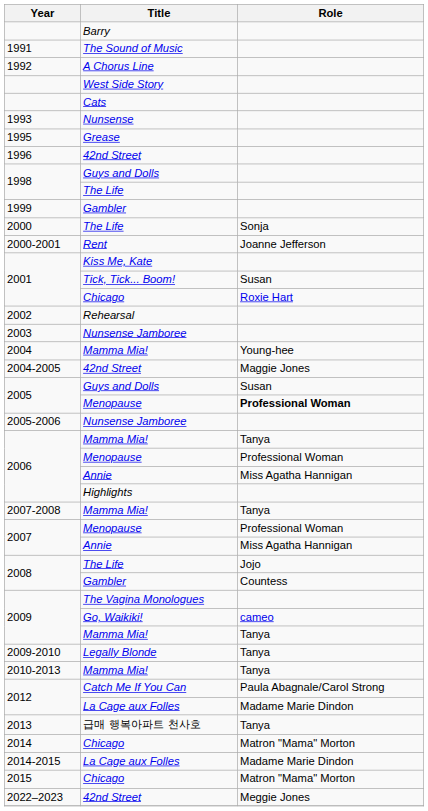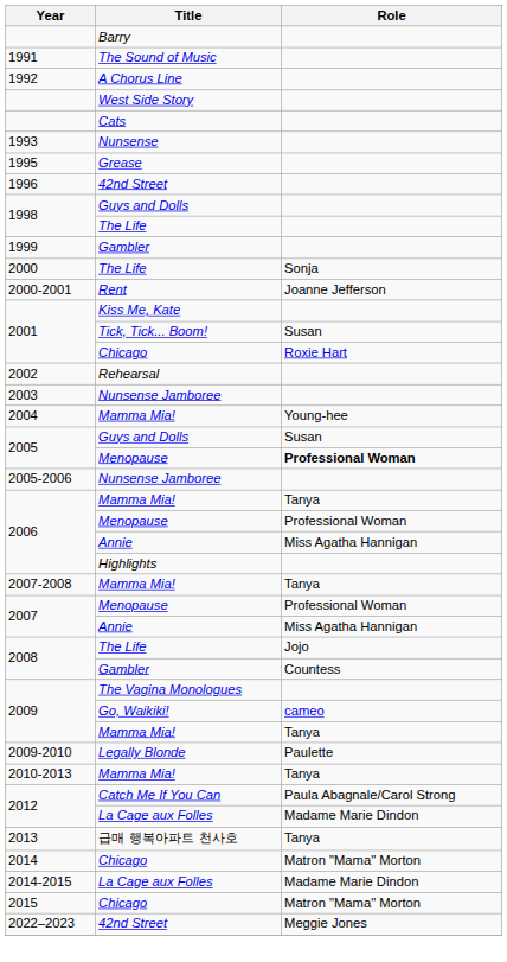 <table class="wikitable" style="width:600px">
 <tr>
 <th>Year</th>
 <th>Title</th>
 <th>Role</th>
 </tr>
 <tr>
 <td></td>
 <td><em>Barry</em></td>
 <td></td>
 </tr>
 <tr>
 <td>1991</td>
 <td><em><a href='#'>The Sound of Music</a></em></td>
 <td></td>
 </tr>
 <tr>
 <td>1992</td>
 <td><em><a href='#'>A Chorus Line</a></em></td>
 <td></td>
 </tr>
 <tr>
 <td></td>
 <td><em><a href='#'>West Side Story</a></em></td>
 <td></td>
 </tr>
 <tr>
 <td></td>
 <td><em><a href='#'>Cats</a></em></td>
 <td></td>
 </tr>
 <tr>
 <td>1993</td>
 <td><em><a href='#'>Nunsense</a></em></td>
 <td></td>
 </tr>
 <tr>
 <td>1995</td>
 <td><em><a href='#'>Grease</a></em></td>
 <td></td>
 </tr>
 <tr>
 <td>1996</td>
 <td><em><a href='#'>42nd Street</a></em></td>
 <td></td>
 </tr>
 <tr>
 <td rowspan=2>1998</td>
 <td><em><a href='#'>Guys and Dolls</a></em></td>
 <td></td>
 </tr>
 <tr>
 <td><em><a href='#'>The Life</a></em></td>
 <td></td>
 </tr>
 <tr>
 <td>1999</td>
 <td><em><a href='#'>Gambler</a></em></td>
 <td></td>
 </tr>
 <tr>
 <td>2000</td>
 <td><em><a href='#'>The Life</a></em></td>
 <td>Sonja</td>
 </tr>
 <tr>
 <td>2000-2001</td>
 <td><em><a href='#'>Rent</a></em></td>
 <td>Joanne Jefferson</td>
 </tr>
 <tr>
 <td rowspan=3>2001</td>
 <td><em><a href='#'>Kiss Me, Kate</a></em></td>
 <td></td>
 </tr>
 <tr>
 <td><em><a href='#'>Tick, Tick... Boom!</a></em></td>
 <td>Susan</td>
 </tr>
 <tr>
 <td><em><a href='#'>Chicago</a></em></td>
 <td><a href='#'>Roxie Hart</a></td>
 </tr>
 <tr>
 <td>2002</td>
 <td><em>Rehearsal</em></td>
 <td></td>
 </tr>
 <tr>
 <td>2003</td>
 <td><em><a href='#'>Nunsense Jamboree</a></em></td>
 <td></td>
 </tr>
 <tr>
 <td>2004</td>
 <td><em><a href='#'>Mamma Mia!</a></em></td>
 <td>Young-hee</td>
 </tr>
 <tr>
-<td>2004-2005</td>
-<td><em><a href='#'>42nd Street</a></em></td>
-<td>Maggie Jones</td>
-</tr>
-<tr>
 <td rowspan=2>2005</td>
 <td><em><a href='#'>Guys and Dolls</a></em></td>
 <td>Susan</td>
 </tr>
 <tr>
 <td><em><a href='#'>Menopause</a></em></td>
 <td><strong>Professional Woman</strong></td>
 </tr>
 <tr>
 <td>2005-2006</td>
 <td><em><a href='#'>Nunsense Jamboree</a></em></td>
 <td></td>
 </tr>
 <tr>
 <td rowspan=4>2006</td>
 <td><em><a href='#'>Mamma Mia!</a></em></td>
 <td>Tanya</td>
 </tr>
 <tr>
 <td><em><a href='#'>Menopause</a></em></td>
 <td>Professional Woman</td>
 </tr>
 <tr>
 <td><em><a href='#'>Annie</a></em></td>
 <td>Miss Agatha Hannigan</td>
 </tr>
 <tr>
 <td><em>Highlights</em></td>
 <td></td>
 </tr>
 <tr>
 <td>2007-2008</td>
 <td><em><a href='#'>Mamma Mia!</a></em></td>
 <td>Tanya</td>
 </tr>
 <tr>
 <td rowspan=2>2007</td>
 <td><em><a href='#'>Menopause</a></em></td>
 <td>Professional Woman</td>
 </tr>
 <tr>
 <td><em><a href='#'>Annie</a></em></td>
 <td>Miss Agatha Hannigan</td>
 </tr>
 <tr>
 <td rowspan=2>2008</td>
 <td><em><a href='#'>The Life</a></em></td>
 <td>Jojo</td>
 </tr>
 <tr>
 <td><em><a href='#'>Gambler</a></em></td>
 <td>Countess</td>
 </tr>
 <tr>
 <td rowspan=3>2009</td>
 <td><em><a href='#'>The Vagina Monologues</a></em></td>
 <td></td>
 </tr>
 <tr>
 <td><em><a href='#'>Go, Waikiki!</a></em></td>
 <td><a href='#'>cameo</a></td>
 </tr>
 <tr>
 <td><em><a href='#'>Mamma Mia!</a></em></td>
 <td>Tanya</td>
 </tr>
 <tr>
 <td>2009-2010</td>
 <td><em><a href='#'>Legally Blonde</a></em></td>
-<td>Tanya</td>
+<td>Paulette</td>
 </tr>
 <tr>
 <td>2010-2013</td>
 <td><em><a href='#'>Mamma Mia!</a></em></td>
 <td>Tanya</td>
 </tr>
 <tr>
 <td rowspan=2>2012</td>
 <td><em><a href='#'>Catch Me If You Can</a></em></td>
 <td>Paula Abagnale/Carol Strong</td>
 </tr>
 <tr>
 <td><em><a href='#'>La Cage aux Folles</a></em></td>
 <td>Madame Marie Dindon</td>
 </tr>
 <tr>
 <td>2013</td>
 <td>급매 행복아파트 천사호</td>
 <td>Tanya</td>
 </tr>
 <tr>
 <td>2014</td>
 <td><em><a href='#'>Chicago</a></em></td>
 <td>Matron "Mama" Morton</td>
 </tr>
 <tr>
 <td>2014-2015</td>
 <td><em><a href='#'>La Cage aux Folles</a></em></td>
 <td>Madame Marie Dindon</td>
 </tr>
 <tr>
 <td>2015</td>
 <td><em><a href='#'>Chicago</a></em></td>
 <td>Matron "Mama" Morton</td>
 </tr>
 <tr>
 <td>2022–2023</td>
 <td><em><a href='#'>42nd Street</a></em></td>
 <td>Meggie Jones</td>
 </tr>
 <tr>
 </tr>
 </table>
